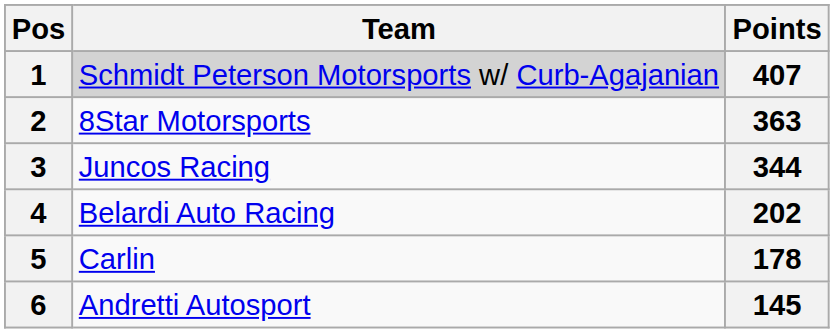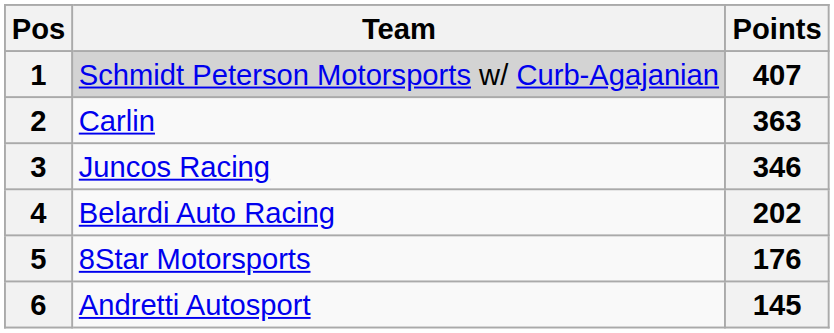 <table class="wikitable" style="font-size: 95%;">
 <tr>
 <th>Pos</th>
 <th>Team</th>
 <th>Points</th>
 </tr>
 <tr>
 <th>1</th>
 <td style="background: lightgrey;"> <a href='#'>Schmidt Peterson Motorsports</a> w/ <a href='#'>Curb-Agajanian</a></td>
 <th>407</th>
 </tr>
 <tr>
 <th>2</th>
-<td> <a href='#'>8Star Motorsports</a></td>
+<td> <a href='#'>Carlin</a></td>
 <th>363</th>
 </tr>
 <tr>
 <th>3</th>
 <td> <a href='#'>Juncos Racing</a></td>
-<th>344</th>
+<th>346</th>
 </tr>
 <tr>
 <th>4</th>
 <td> <a href='#'>Belardi Auto Racing</a></td>
 <th>202</th>
 </tr>
 <tr>
 <th>5</th>
-<td> <a href='#'>Carlin</a></td>
-<th>178</th>
+<td> <a href='#'>8Star Motorsports</a></td>
+<th>176</th>
 </tr>
 <tr>
 <th>6</th>
 <td> <a href='#'>Andretti Autosport</a></td>
 <th>145</th>
 </tr>
 </table>
